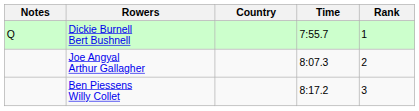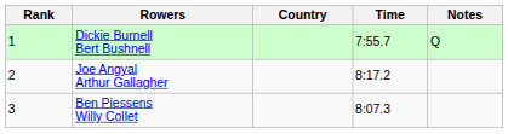 <table class="wikitable" width=50%>
 <tr>
-<th>Notes</th>
+<th>Rank</th>
 <th>Rowers</th>
 <th>Country</th>
 <th>Time</th>
-<th>Rank</th>
+<th>Notes</th>
 </tr>
 <tr bgcolor=ccffcc>
-<td>Q</td>
+<td>1</td>
 <td><a href='#'>Dickie Burnell</a><br><a href='#'>Bert Bushnell</a></td>
 <td></td>
 <td>7:55.7</td>
-<td>1</td>
+<td>Q</td>
 </tr>
 <tr>
-<td></td>
+<td>2</td>
 <td><a href='#'>Joe Angyal</a><br><a href='#'>Arthur Gallagher</a></td>
 <td></td>
-<td>8:07.3</td>
-<td>2</td>
+<td>8:17.2</td>
+<td></td>
 </tr>
 <tr>
-<td></td>
+<td>3</td>
 <td><a href='#'>Ben Piessens</a><br><a href='#'>Willy Collet</a></td>
 <td></td>
-<td>8:17.2</td>
-<td>3</td>
+<td>8:07.3</td>
+<td></td>
 </tr>
 </table>
